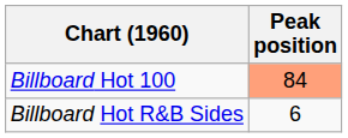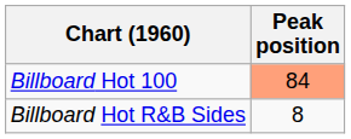 <table class="wikitable">
 <tr>
 <th>Chart (1960)</th>
 <th>Peak<br>position</th>
 </tr>
 <tr>
 <td><a href='#'><em>Billboard</em> Hot 100</a></td>
 <td align=center style="background: lightsalmon;">84</td>
 </tr>
 <tr>
 <td><em>Billboard</em> <a href='#'>Hot R&B Sides</a></td>
-<td align=center>6</td>
+<td align=center>8</td>
 </tr>
 </table>
